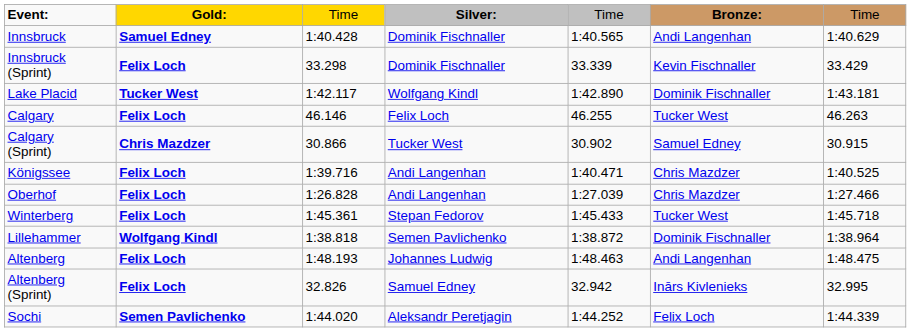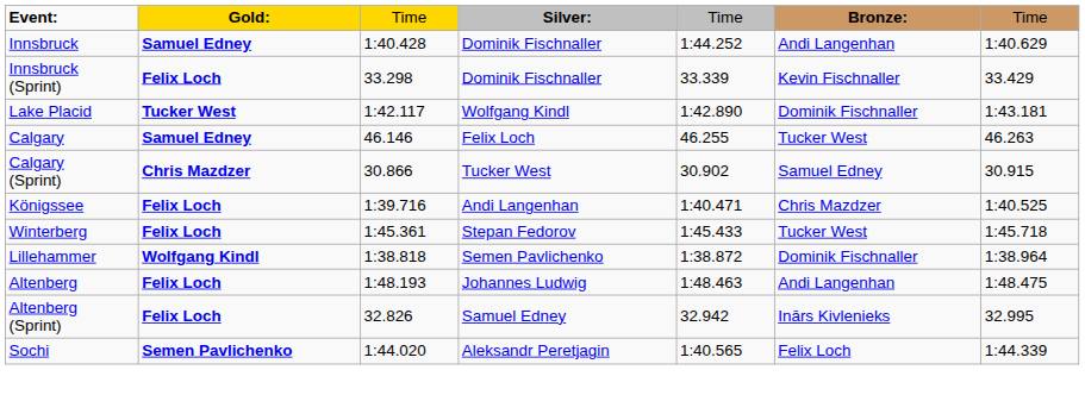 <table class="wikitable" style="width:85%;">
 <tr>
 <td><strong>Event:</strong></td>
 <td !  style="text-align:center; background:gold;"><strong>Gold:</strong></td>
 <td !  style="text-align:center; background:gold;">Time</td>
 <td !  style="text-align:center; background:silver;"><strong>Silver:</strong></td>
 <td !  style="text-align:center; background:silver;">Time</td>
 <td !  style="text-align:center; background:#c96;"><strong>Bronze:</strong></td>
 <td !  style="text-align:center; background:#c96;">Time</td>
 </tr>
 <tr>
 <td><a href='#'>Innsbruck</a></td>
 <td> <strong><a href='#'>Samuel Edney</a></strong></td>
 <td>1:40.428</td>
 <td> <a href='#'>Dominik Fischnaller</a></td>
-<td>1:40.565</td>
+<td>1:44.252</td>
 <td> <a href='#'>Andi Langenhan</a></td>
 <td>1:40.629</td>
 </tr>
 <tr>
 <td><a href='#'>Innsbruck</a><br> (Sprint)</td>
 <td> <strong><a href='#'>Felix Loch</a></strong></td>
 <td>33.298</td>
 <td> <a href='#'>Dominik Fischnaller</a></td>
 <td>33.339</td>
 <td> <a href='#'>Kevin Fischnaller</a></td>
 <td>33.429</td>
 </tr>
 <tr>
 <td><a href='#'>Lake Placid</a></td>
 <td> <strong><a href='#'>Tucker West</a></strong></td>
 <td>1:42.117</td>
 <td> <a href='#'>Wolfgang Kindl</a></td>
 <td>1:42.890</td>
 <td> <a href='#'>Dominik Fischnaller</a></td>
 <td>1:43.181</td>
 </tr>
 <tr>
 <td><a href='#'>Calgary</a></td>
-<td> <strong><a href='#'>Felix Loch</a></strong></td>
+<td> <strong><a href='#'>Samuel Edney</a></strong></td>
 <td>46.146</td>
 <td> <a href='#'>Felix Loch</a></td>
 <td>46.255</td>
 <td> <a href='#'>Tucker West</a></td>
 <td>46.263</td>
 </tr>
 <tr>
 <td><a href='#'>Calgary</a><br>(Sprint)</td>
 <td> <strong><a href='#'>Chris Mazdzer</a></strong></td>
 <td>30.866</td>
 <td> <a href='#'>Tucker West</a></td>
 <td>30.902</td>
 <td> <a href='#'>Samuel Edney</a></td>
 <td>30.915</td>
 </tr>
 <tr>
 <td><a href='#'>Königssee</a></td>
 <td> <strong><a href='#'>Felix Loch</a></strong></td>
 <td>1:39.716</td>
 <td> <a href='#'>Andi Langenhan</a></td>
 <td>1:40.471</td>
 <td> <a href='#'>Chris Mazdzer</a></td>
 <td>1:40.525</td>
-</tr>
-<tr>
-<td><a href='#'>Oberhof</a></td>
-<td> <strong><a href='#'>Felix Loch</a></strong></td>
-<td>1:26.828</td>
-<td> <a href='#'>Andi Langenhan</a></td>
-<td>1:27.039</td>
-<td> <a href='#'>Chris Mazdzer</a></td>
-<td>1:27.466</td>
 </tr>
 <tr>
 <td><a href='#'>Winterberg</a></td>
 <td> <strong><a href='#'>Felix Loch</a></strong></td>
 <td>1:45.361</td>
 <td> <a href='#'>Stepan Fedorov</a></td>
 <td>1:45.433</td>
 <td> <a href='#'>Tucker West</a></td>
 <td>1:45.718</td>
 </tr>
 <tr>
 <td><a href='#'>Lillehammer</a></td>
 <td> <strong><a href='#'>Wolfgang Kindl</a></strong></td>
 <td>1:38.818</td>
 <td> <a href='#'>Semen Pavlichenko</a></td>
 <td>1:38.872</td>
 <td> <a href='#'>Dominik Fischnaller</a></td>
 <td>1:38.964</td>
 </tr>
 <tr>
 <td><a href='#'>Altenberg</a></td>
 <td> <strong><a href='#'>Felix Loch</a></strong></td>
 <td>1:48.193</td>
 <td> <a href='#'>Johannes Ludwig</a></td>
 <td>1:48.463</td>
 <td> <a href='#'>Andi Langenhan</a></td>
 <td>1:48.475</td>
 </tr>
 <tr>
 <td><a href='#'>Altenberg</a><br>(Sprint)</td>
 <td> <strong><a href='#'>Felix Loch</a></strong></td>
 <td>32.826</td>
 <td> <a href='#'>Samuel Edney</a></td>
 <td>32.942</td>
 <td> <a href='#'>Inārs Kivlenieks</a></td>
 <td>32.995</td>
 </tr>
 <tr>
 <td><a href='#'>Sochi</a></td>
 <td> <strong><a href='#'>Semen Pavlichenko</a></strong></td>
 <td>1:44.020</td>
 <td> <a href='#'>Aleksandr Peretjagin</a></td>
-<td>1:44.252</td>
+<td>1:40.565</td>
 <td> <a href='#'>Felix Loch</a></td>
 <td>1:44.339</td>
 </tr>
 </table>
